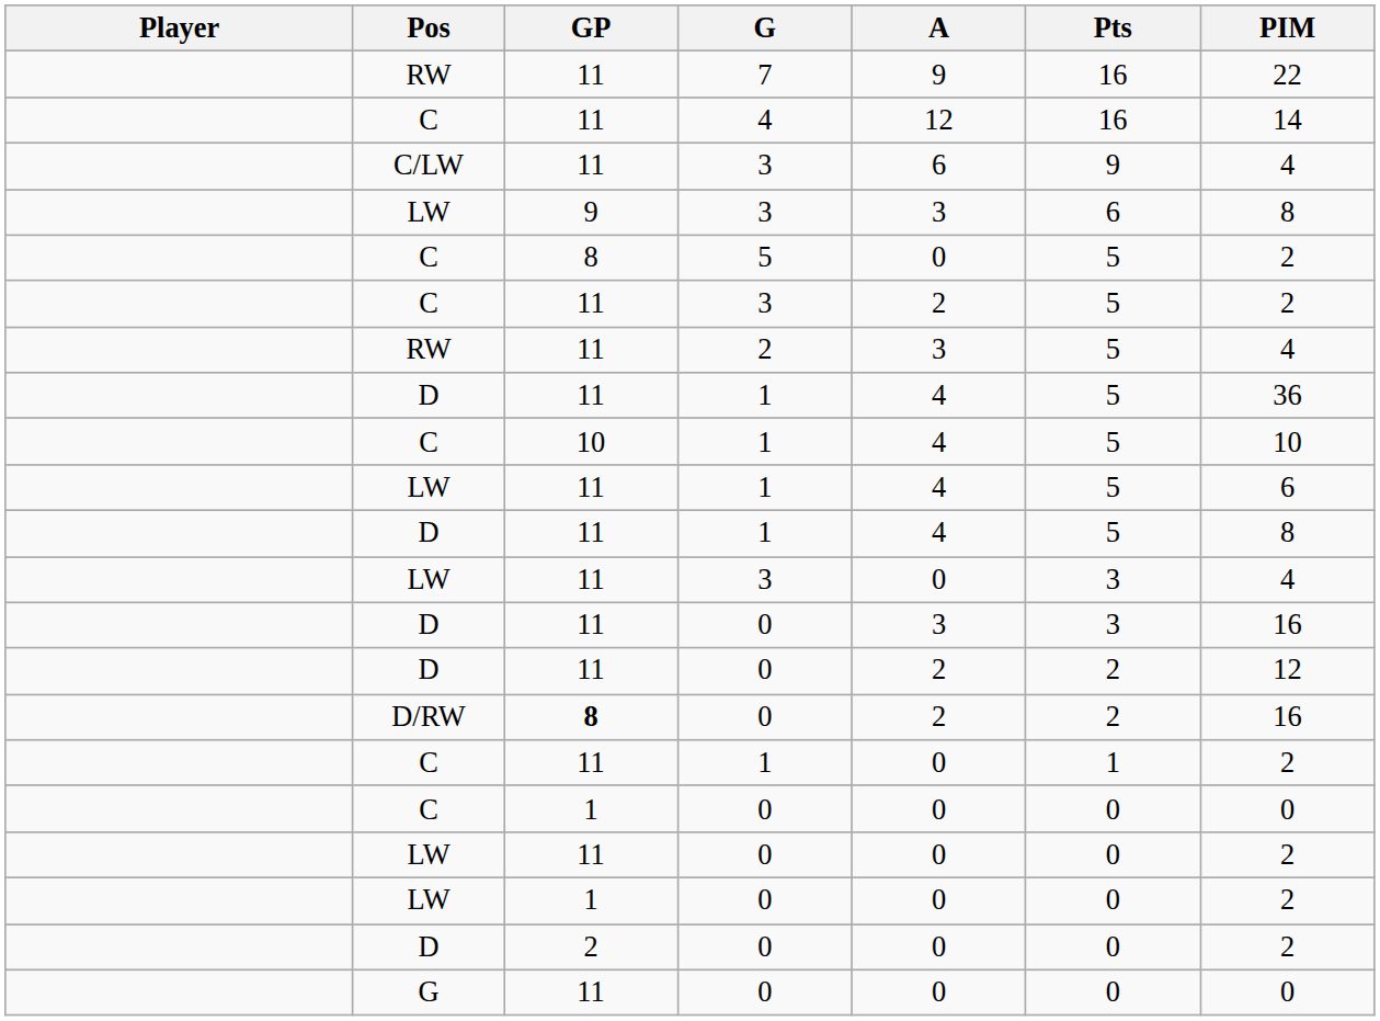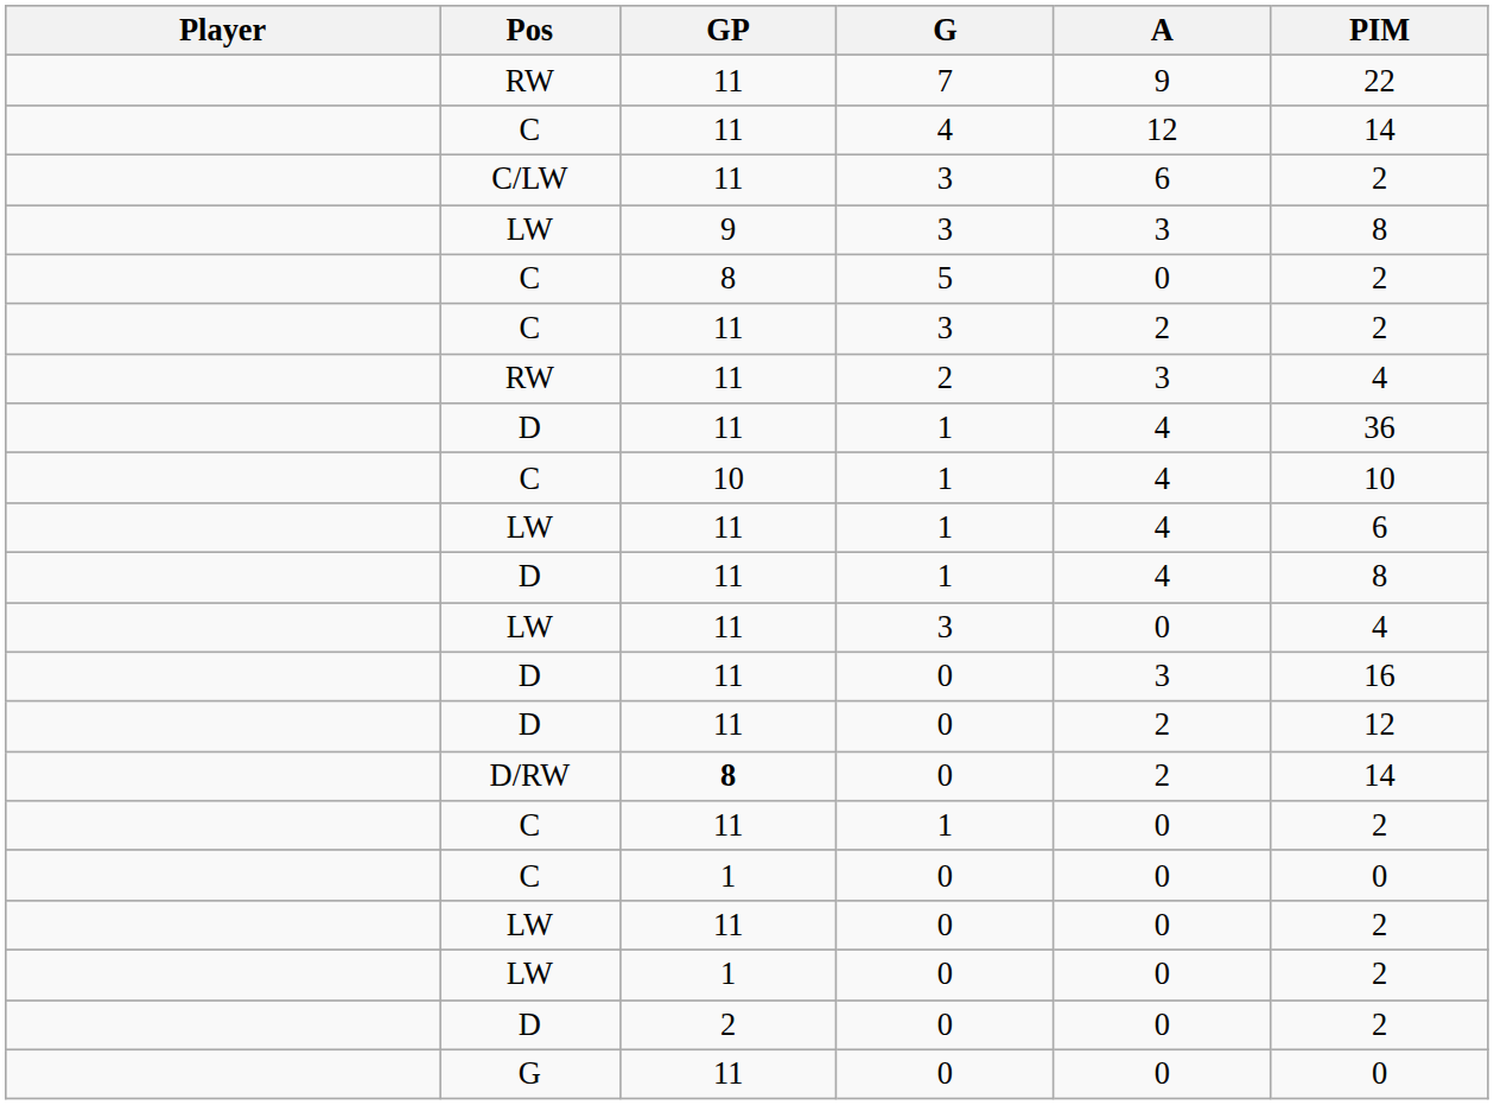 <table class="wikitable sortable" width="60%">
 <tr ALIGN="center">
 <th bgcolor="#DDDDFF" width="10%">Player</th>
 <th bgcolor="#DDDDFF" width="3%" title="Position">Pos</th>
 <th bgcolor="#DDDDFF" width="5%" title="Games played">GP</th>
 <th bgcolor="#DDDDFF" width="5%" title="Goals">G</th>
 <th bgcolor="#DDDDFF" width="5%" title="Assists">A</th>
-<th bgcolor="#DDDDFF" width="5%" title="Points">Pts</th>
 <th bgcolor="#DDDDFF" width="5%" title="Penalties in Minutes">PIM</th>
 </tr>
 <tr align="center">
 <td align="right"></td>
 <td>RW</td>
 <td>11</td>
 <td>7</td>
 <td>9</td>
-<td>16</td>
 <td>22</td>
 </tr>
 <tr align="center">
 <td align="right"></td>
 <td>C</td>
 <td>11</td>
 <td>4</td>
 <td>12</td>
-<td>16</td>
 <td>14</td>
 </tr>
 <tr align="center">
 <td align="right"></td>
 <td>C/LW</td>
 <td>11</td>
 <td>3</td>
 <td>6</td>
-<td>9</td>
-<td>4</td>
+<td>2</td>
 </tr>
 <tr align="center">
 <td align="right"></td>
 <td>LW</td>
 <td>9</td>
 <td>3</td>
 <td>3</td>
-<td>6</td>
 <td>8</td>
 </tr>
 <tr align="center">
 <td align="right"></td>
 <td>C</td>
 <td>8</td>
 <td>5</td>
 <td>0</td>
-<td>5</td>
 <td>2</td>
 </tr>
 <tr align="center">
 <td align="right"></td>
 <td>C</td>
 <td>11</td>
 <td>3</td>
 <td>2</td>
-<td>5</td>
 <td>2</td>
 </tr>
 <tr align="center">
 <td align="right"></td>
 <td>RW</td>
 <td>11</td>
 <td>2</td>
 <td>3</td>
-<td>5</td>
 <td>4</td>
 </tr>
 <tr align="center">
 <td align="right"></td>
 <td>D</td>
 <td>11</td>
 <td>1</td>
 <td>4</td>
-<td>5</td>
 <td>36</td>
 </tr>
 <tr align="center">
 <td align="right"></td>
 <td>C</td>
 <td>10</td>
 <td>1</td>
 <td>4</td>
-<td>5</td>
 <td>10</td>
 </tr>
 <tr align="center">
 <td align="right"></td>
 <td>LW</td>
 <td>11</td>
 <td>1</td>
 <td>4</td>
-<td>5</td>
 <td>6</td>
 </tr>
 <tr align="center">
 <td align="right"></td>
 <td>D</td>
 <td>11</td>
 <td>1</td>
 <td>4</td>
-<td>5</td>
 <td>8</td>
 </tr>
 <tr align="center">
 <td align="right"></td>
 <td>LW</td>
 <td>11</td>
 <td>3</td>
 <td>0</td>
-<td>3</td>
 <td>4</td>
 </tr>
 <tr align="center">
 <td align="right"></td>
 <td>D</td>
 <td>11</td>
 <td>0</td>
-<td>3</td>
 <td>3</td>
 <td>16</td>
 </tr>
 <tr align="center">
 <td align="right"></td>
 <td>D</td>
 <td>11</td>
 <td>0</td>
 <td>2</td>
-<td>2</td>
 <td>12</td>
 </tr>
 <tr align="center">
 <td align="right"></td>
 <td>D/RW</td>
 <td><strong>8</strong></td>
 <td>0</td>
 <td>2</td>
-<td>2</td>
-<td>16</td>
+<td>14</td>
 </tr>
 <tr align="center">
 <td align="right"></td>
 <td>C</td>
 <td>11</td>
 <td>1</td>
 <td>0</td>
-<td>1</td>
 <td>2</td>
 </tr>
 <tr align="center">
 <td align="right"></td>
 <td>C</td>
 <td>1</td>
-<td>0</td>
 <td>0</td>
 <td>0</td>
 <td>0</td>
 </tr>
 <tr align="center">
 <td align="right"></td>
 <td>LW</td>
 <td>11</td>
 <td>0</td>
 <td>0</td>
-<td>0</td>
 <td>2</td>
 </tr>
 <tr align="center">
 <td align="right"></td>
 <td>LW</td>
 <td>1</td>
 <td>0</td>
 <td>0</td>
-<td>0</td>
 <td>2</td>
 </tr>
 <tr align="center">
 <td align="right"></td>
 <td>D</td>
 <td>2</td>
-<td>0</td>
 <td>0</td>
 <td>0</td>
 <td>2</td>
 </tr>
 <tr align="center">
 <td align="right"></td>
 <td>G</td>
 <td>11</td>
 <td>0</td>
 <td>0</td>
 <td>0</td>
-<td>0</td>
 </tr>
 </table>
